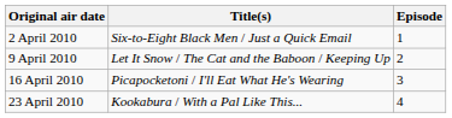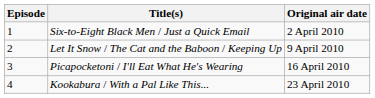 <table class="wikitable">
 <tr>
+<th>Episode</th>
+<th>Title(s)</th>
 <th>Original air date</th>
-<th>Title(s)</th>
-<th>Episode</th>
 </tr>
 <tr>
+<td>1</td>
+<td><em>Six-to-Eight Black Men</em> / <em>Just a Quick Email</em></td>
 <td>2 April 2010</td>
-<td><em>Six-to-Eight Black Men</em> / <em>Just a Quick Email</em></td>
-<td>1</td>
 </tr>
 <tr>
+<td>2</td>
+<td><em>Let It Snow</em> / <em>The Cat and the Baboon</em> / <em>Keeping Up</em></td>
 <td>9 April 2010</td>
-<td><em>Let It Snow</em> / <em>The Cat and the Baboon</em> / <em>Keeping Up</em></td>
-<td>2</td>
 </tr>
 <tr>
+<td>3</td>
+<td><em>Picapocketoni</em> / <em>I'll Eat What He's Wearing</em></td>
 <td>16 April 2010</td>
-<td><em>Picapocketoni</em> / <em>I'll Eat What He's Wearing</em></td>
-<td>3</td>
 </tr>
 <tr>
+<td>4</td>
+<td><em>Kookabura</em> / <em>With a Pal Like This...</em></td>
 <td>23 April 2010</td>
-<td><em>Kookabura</em> / <em>With a Pal Like This...</em></td>
-<td>4</td>
 </tr>
 </table>
